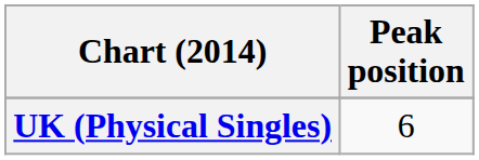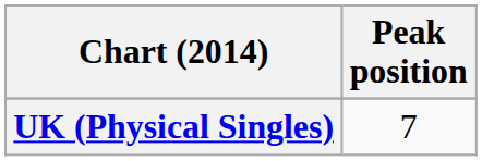 <table class="wikitable sortable plainrowheaders" style="text-align:center;">
 <tr>
 <th scope="col">Chart (2014)</th>
 <th scope="col">Peak<br>position</th>
 </tr>
 <tr>
 </tr>
 <tr>
 <th scope="row"><a href='#'>UK (Physical Singles)</a></th>
-<td>6</td>
+<td>7</td>
 </tr>
 </table>
